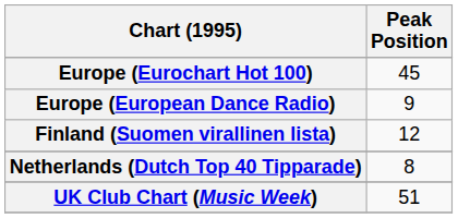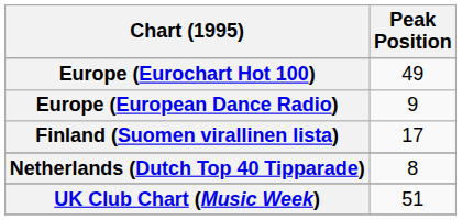 <table class="wikitable sortable plainrowheaders" style="text-align:center">
 <tr>
 <th>Chart (1995)</th>
 <th>Peak<br>Position</th>
 </tr>
 <tr>
 </tr>
 <tr>
 </tr>
 <tr>
 <th scope="row">Europe (<a href='#'>Eurochart Hot 100</a>)</th>
-<td>45</td>
+<td>49</td>
 </tr>
 <tr>
 <th scope="row">Europe (<a href='#'>European Dance Radio</a>)</th>
 <td>9</td>
 </tr>
 <tr>
 <th scope="row">Finland (<a href='#'>Suomen virallinen lista</a>)</th>
-<td>12</td>
+<td>17</td>
 </tr>
 <tr>
 </tr>
 <tr>
 <th scope="row">Netherlands (<a href='#'>Dutch Top 40 Tipparade</a>)</th>
 <td>8</td>
 </tr>
 <tr>
 </tr>
 <tr>
 </tr>
 <tr>
 </tr>
 <tr>
 </tr>
 <tr>
 <th scope="row"><a href='#'>UK Club Chart</a> (<em><a href='#'>Music Week</a></em>)</th>
 <td>51</td>
 </tr>
 <tr>
 </tr>
 </table>
